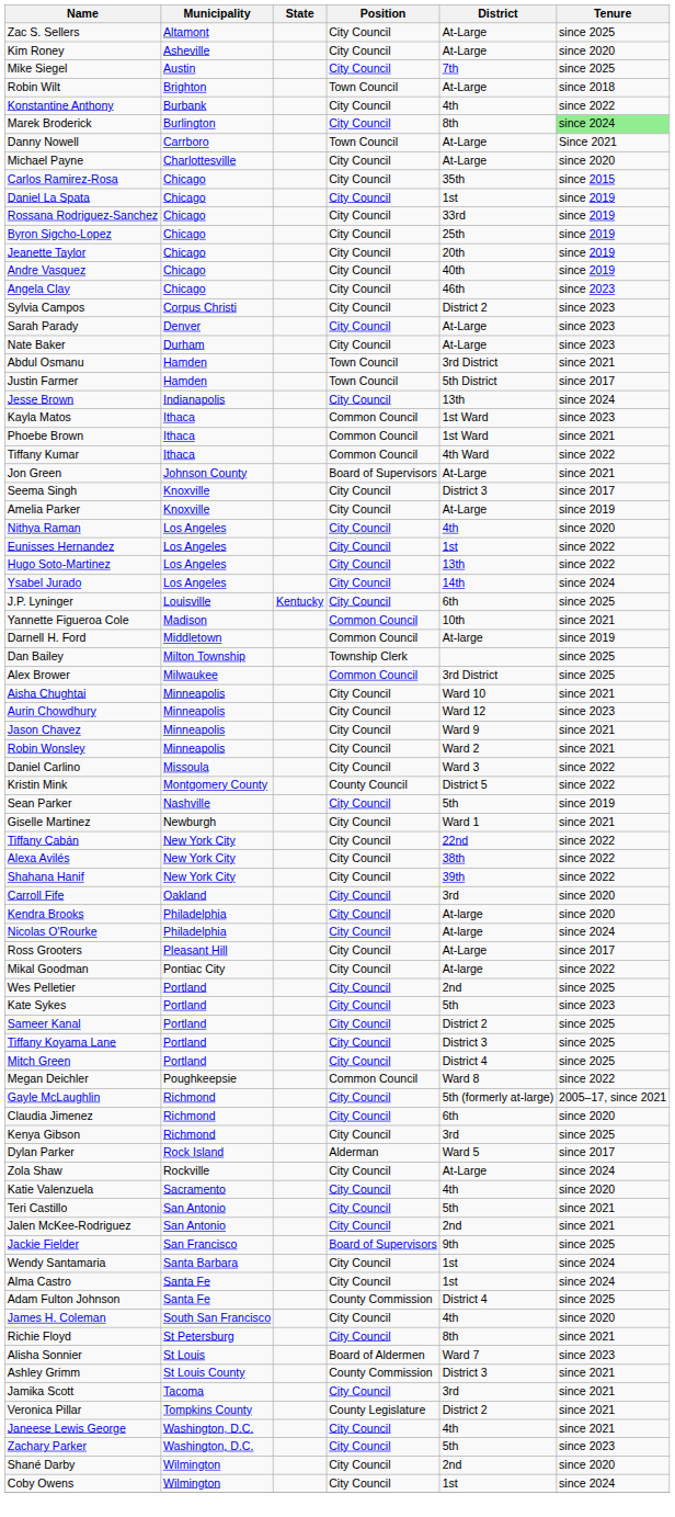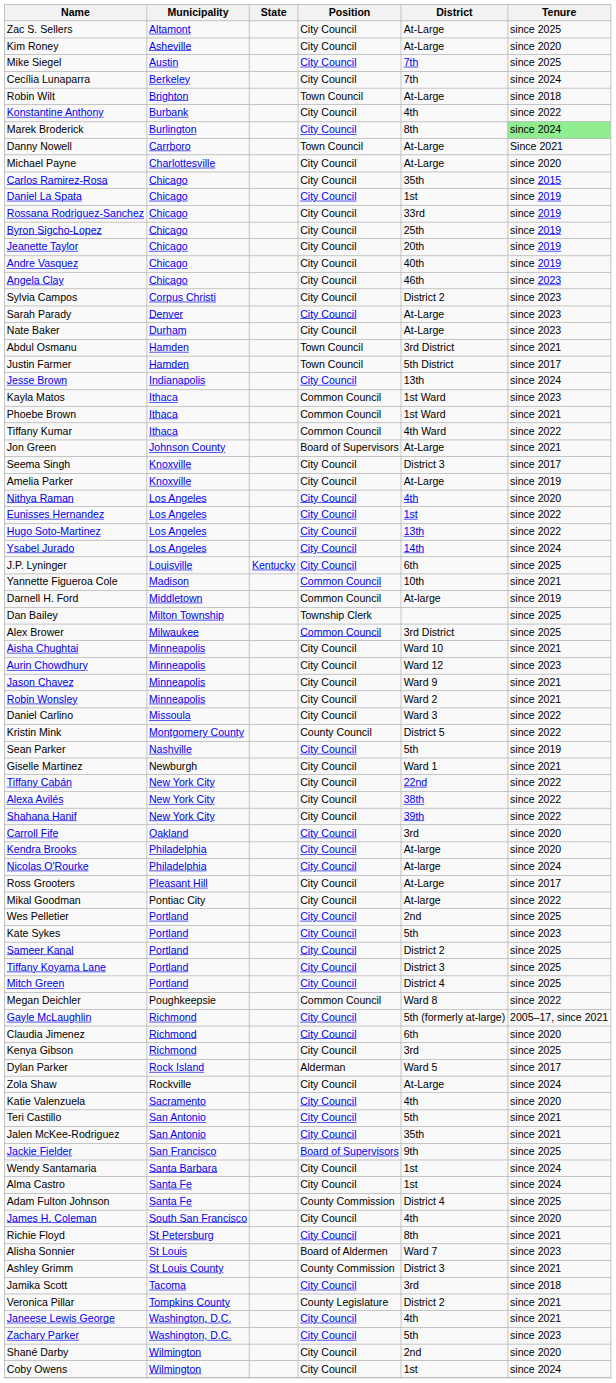 <table class="wikitable sortable">
 <tr>
 <th>Name</th>
 <th>Municipality</th>
 <th>State</th>
 <th>Position</th>
 <th>District</th>
 <th>Tenure</th>
 </tr>
 <tr>
 <td>Zac S. Sellers</td>
 <td><a href='#'>Altamont</a></td>
 <td></td>
 <td>City Council</td>
 <td>At-Large</td>
 <td>since 2025</td>
 </tr>
 <tr>
 <td>Kim Roney</td>
 <td><a href='#'>Asheville</a></td>
 <td></td>
 <td>City Council</td>
 <td>At-Large</td>
 <td>since 2020</td>
 </tr>
 <tr>
 <td>Mike Siegel</td>
 <td><a href='#'>Austin</a></td>
 <td></td>
 <td><a href='#'>City Council</a></td>
 <td><a href='#'>7th</a></td>
 <td>since 2025</td>
+</tr>
+<tr>
+<td>Cecília Lunaparra</td>
+<td><a href='#'>Berkeley</a></td>
+<td></td>
+<td>City Council</td>
+<td>7th</td>
+<td>since 2024</td>
 </tr>
 <tr>
 <td>Robin Wilt</td>
 <td><a href='#'>Brighton</a></td>
 <td></td>
 <td>Town Council</td>
 <td>At-Large</td>
 <td>since 2018</td>
 </tr>
 <tr>
 <td><a href='#'>Konstantine Anthony</a></td>
 <td><a href='#'>Burbank</a></td>
 <td></td>
 <td>City Council</td>
 <td>4th</td>
 <td>since 2022</td>
 </tr>
 <tr>
 <td>Marek Broderick</td>
 <td><a href='#'>Burlington</a></td>
 <td></td>
 <td><a href='#'>City Council</a></td>
 <td>8th</td>
 <td style="background: lightgreen;">since 2024</td>
 </tr>
 <tr>
 <td>Danny Nowell</td>
 <td><a href='#'>Carrboro</a></td>
 <td></td>
 <td>Town Council</td>
 <td>At-Large</td>
 <td>Since 2021</td>
 </tr>
 <tr>
 <td>Michael Payne</td>
 <td><a href='#'>Charlottesville</a></td>
 <td></td>
 <td>City Council</td>
 <td>At-Large</td>
 <td>since 2020</td>
 </tr>
 <tr>
 <td><a href='#'>Carlos Ramirez-Rosa</a></td>
 <td><a href='#'>Chicago</a></td>
 <td></td>
 <td>City Council</td>
 <td>35th</td>
 <td>since <a href='#'>2015</a></td>
 </tr>
 <tr>
 <td><a href='#'>Daniel La Spata</a></td>
 <td><a href='#'>Chicago</a></td>
 <td></td>
 <td><a href='#'>City Council</a></td>
 <td>1st</td>
 <td>since <a href='#'>2019</a></td>
 </tr>
 <tr>
 <td><a href='#'>Rossana Rodriguez-Sanchez</a></td>
 <td><a href='#'>Chicago</a></td>
 <td></td>
 <td>City Council</td>
 <td>33rd</td>
 <td>since <a href='#'>2019</a></td>
 </tr>
 <tr>
 <td><a href='#'>Byron Sigcho-Lopez</a></td>
 <td><a href='#'>Chicago</a></td>
 <td></td>
 <td>City Council</td>
 <td>25th</td>
 <td>since <a href='#'>2019</a></td>
 </tr>
 <tr>
 <td><a href='#'>Jeanette Taylor</a></td>
 <td><a href='#'>Chicago</a></td>
 <td></td>
 <td>City Council</td>
 <td>20th</td>
 <td>since <a href='#'>2019</a></td>
 </tr>
 <tr>
 <td><a href='#'>Andre Vasquez</a></td>
 <td><a href='#'>Chicago</a></td>
 <td></td>
 <td>City Council</td>
 <td>40th</td>
 <td>since <a href='#'>2019</a></td>
 </tr>
 <tr>
 <td><a href='#'>Angela Clay</a></td>
 <td><a href='#'>Chicago</a></td>
 <td></td>
 <td>City Council</td>
 <td>46th</td>
 <td>since <a href='#'>2023</a></td>
 </tr>
 <tr>
 <td>Sylvia Campos</td>
 <td><a href='#'>Corpus Christi</a></td>
 <td></td>
 <td>City Council</td>
 <td>District 2</td>
 <td>since 2023</td>
 </tr>
 <tr>
 <td>Sarah Parady</td>
 <td><a href='#'>Denver</a></td>
 <td></td>
 <td><a href='#'>City Council</a></td>
 <td>At-Large</td>
 <td>since 2023</td>
 </tr>
 <tr>
 <td>Nate Baker</td>
 <td><a href='#'>Durham</a></td>
 <td></td>
 <td>City Council</td>
 <td>At-Large</td>
 <td>since 2023</td>
 </tr>
 <tr>
 <td>Abdul Osmanu</td>
 <td><a href='#'>Hamden</a></td>
 <td></td>
 <td>Town Council</td>
 <td>3rd District</td>
 <td>since 2021</td>
 </tr>
 <tr>
 <td>Justin Farmer</td>
 <td><a href='#'>Hamden</a></td>
 <td></td>
 <td>Town Council</td>
 <td>5th District</td>
 <td>since 2017</td>
 </tr>
 <tr>
 <td><a href='#'>Jesse Brown</a></td>
 <td><a href='#'>Indianapolis</a></td>
 <td></td>
 <td><a href='#'>City Council</a></td>
 <td>13th</td>
 <td>since 2024</td>
 </tr>
 <tr>
 <td>Kayla Matos</td>
 <td><a href='#'>Ithaca</a></td>
 <td></td>
 <td>Common Council</td>
 <td>1st Ward</td>
 <td>since 2023</td>
 </tr>
 <tr>
 <td>Phoebe Brown</td>
 <td><a href='#'>Ithaca</a></td>
 <td></td>
 <td>Common Council</td>
 <td>1st Ward</td>
 <td>since 2021</td>
 </tr>
 <tr>
 <td>Tiffany Kumar</td>
 <td><a href='#'>Ithaca</a></td>
 <td></td>
 <td>Common Council</td>
 <td>4th Ward</td>
 <td>since 2022</td>
 </tr>
 <tr>
 <td>Jon Green</td>
 <td><a href='#'>Johnson County</a></td>
 <td></td>
 <td>Board of Supervisors</td>
 <td>At-Large</td>
 <td>since 2021</td>
 </tr>
 <tr>
 <td>Seema Singh</td>
 <td><a href='#'>Knoxville</a></td>
 <td></td>
 <td>City Council</td>
 <td>District 3</td>
 <td>since 2017</td>
 </tr>
 <tr>
 <td>Amelia Parker</td>
 <td><a href='#'>Knoxville</a></td>
 <td></td>
 <td>City Council</td>
 <td>At-Large</td>
 <td>since 2019</td>
 </tr>
 <tr>
 <td><a href='#'>Nithya Raman</a></td>
 <td><a href='#'>Los Angeles</a></td>
 <td></td>
 <td><a href='#'>City Council</a></td>
 <td><a href='#'>4th</a></td>
 <td>since 2020</td>
 </tr>
 <tr>
 <td><a href='#'>Eunisses Hernandez</a></td>
 <td><a href='#'>Los Angeles</a></td>
 <td></td>
 <td><a href='#'>City Council</a></td>
 <td><a href='#'>1st</a></td>
 <td>since 2022</td>
 </tr>
 <tr>
 <td><a href='#'>Hugo Soto-Martinez</a></td>
 <td><a href='#'>Los Angeles</a></td>
 <td></td>
 <td><a href='#'>City Council</a></td>
 <td><a href='#'>13th</a></td>
 <td>since 2022</td>
 </tr>
 <tr>
 <td><a href='#'>Ysabel Jurado</a></td>
 <td><a href='#'>Los Angeles</a></td>
 <td></td>
 <td><a href='#'>City Council</a></td>
 <td><a href='#'>14th</a></td>
 <td>since 2024</td>
 </tr>
 <tr>
 <td>J.P. Lyninger</td>
 <td><a href='#'>Louisville</a></td>
 <td> <a href='#'>Kentucky</a></td>
 <td><a href='#'>City Council</a></td>
 <td>6th</td>
 <td>since 2025</td>
 </tr>
 <tr>
 <td>Yannette Figueroa Cole</td>
 <td><a href='#'>Madison</a></td>
 <td></td>
 <td><a href='#'>Common Council</a></td>
 <td>10th</td>
 <td>since 2021</td>
 </tr>
 <tr>
 <td>Darnell H. Ford</td>
 <td><a href='#'>Middletown</a></td>
 <td></td>
 <td>Common Council</td>
 <td>At-large</td>
 <td>since 2019</td>
 </tr>
 <tr>
 <td>Dan Bailey</td>
 <td><a href='#'>Milton Township</a></td>
 <td></td>
 <td>Township Clerk</td>
 <td></td>
 <td>since 2025</td>
 </tr>
 <tr>
 <td>Alex Brower</td>
 <td><a href='#'>Milwaukee</a></td>
 <td></td>
 <td><a href='#'>Common Council</a></td>
 <td>3rd District</td>
 <td>since 2025</td>
 </tr>
 <tr>
 <td><a href='#'>Aisha Chughtai</a></td>
 <td><a href='#'>Minneapolis</a></td>
 <td></td>
 <td>City Council</td>
 <td>Ward 10</td>
 <td>since 2021</td>
 </tr>
 <tr>
 <td><a href='#'>Aurin Chowdhury</a></td>
 <td><a href='#'>Minneapolis</a></td>
 <td></td>
 <td>City Council</td>
 <td>Ward 12</td>
 <td>since 2023</td>
 </tr>
 <tr>
 <td><a href='#'>Jason Chavez</a></td>
 <td><a href='#'>Minneapolis</a></td>
 <td></td>
 <td>City Council</td>
 <td>Ward 9</td>
 <td>since 2021</td>
 </tr>
 <tr>
 <td><a href='#'>Robin Wonsley</a></td>
 <td><a href='#'>Minneapolis</a></td>
 <td></td>
 <td>City Council</td>
 <td>Ward 2</td>
 <td>since 2021</td>
 </tr>
 <tr>
 <td>Daniel Carlino</td>
 <td><a href='#'>Missoula</a></td>
 <td></td>
 <td>City Council</td>
 <td>Ward 3</td>
 <td>since 2022</td>
 </tr>
 <tr>
 <td>Kristin Mink</td>
 <td><a href='#'>Montgomery County</a></td>
 <td></td>
 <td>County Council</td>
 <td>District 5</td>
 <td>since 2022</td>
 </tr>
 <tr>
 <td>Sean Parker</td>
 <td><a href='#'>Nashville</a></td>
 <td></td>
 <td><a href='#'>City Council</a></td>
 <td>5th</td>
 <td>since 2019</td>
 </tr>
 <tr>
 <td>Giselle Martinez</td>
 <td>Newburgh</td>
 <td></td>
 <td>City Council</td>
 <td>Ward 1</td>
 <td>since 2021</td>
 </tr>
 <tr>
 <td><a href='#'>Tiffany Cabán</a></td>
 <td><a href='#'>New York City</a></td>
 <td></td>
 <td>City Council</td>
 <td><a href='#'>22nd</a></td>
 <td>since 2022</td>
 </tr>
 <tr>
 <td><a href='#'>Alexa Avilés</a></td>
 <td><a href='#'>New York City</a></td>
 <td></td>
 <td>City Council</td>
 <td><a href='#'>38th</a></td>
 <td>since 2022</td>
 </tr>
 <tr>
 <td><a href='#'>Shahana Hanif</a></td>
 <td><a href='#'>New York City</a></td>
 <td></td>
 <td>City Council</td>
 <td><a href='#'>39th</a></td>
 <td>since 2022</td>
 </tr>
 <tr>
 <td><a href='#'>Carroll Fife</a></td>
 <td><a href='#'>Oakland</a></td>
 <td></td>
 <td><a href='#'>City Council</a></td>
 <td>3rd</td>
 <td>since 2020</td>
 </tr>
 <tr>
 <td><a href='#'>Kendra Brooks</a></td>
 <td><a href='#'>Philadelphia</a></td>
 <td></td>
 <td><a href='#'>City Council</a></td>
 <td>At-large</td>
 <td>since 2020</td>
 </tr>
 <tr>
 <td><a href='#'>Nicolas O'Rourke</a></td>
 <td><a href='#'>Philadelphia</a></td>
 <td></td>
 <td><a href='#'>City Council</a></td>
 <td>At-large</td>
 <td>since 2024</td>
 </tr>
 <tr>
 <td>Ross Grooters</td>
 <td><a href='#'>Pleasant Hill</a></td>
 <td></td>
 <td>City Council</td>
 <td>At-Large</td>
 <td>since 2017</td>
 </tr>
 <tr>
 <td>Mikal Goodman</td>
 <td>Pontiac City</td>
 <td></td>
 <td>City Council</td>
 <td>At-large</td>
 <td>since 2022</td>
 </tr>
 <tr>
 <td>Wes Pelletier</td>
 <td><a href='#'>Portland</a></td>
 <td></td>
 <td><a href='#'>City Council</a></td>
 <td>2nd</td>
 <td>since 2025</td>
 </tr>
 <tr>
 <td>Kate Sykes</td>
 <td><a href='#'>Portland</a></td>
 <td></td>
 <td><a href='#'>City Council</a></td>
 <td>5th</td>
 <td>since 2023</td>
 </tr>
 <tr>
 <td><a href='#'>Sameer Kanal</a></td>
 <td><a href='#'>Portland</a></td>
 <td></td>
 <td><a href='#'>City Council</a></td>
 <td>District 2</td>
 <td>since 2025</td>
 </tr>
 <tr>
 <td><a href='#'>Tiffany Koyama Lane</a></td>
 <td><a href='#'>Portland</a></td>
 <td></td>
 <td><a href='#'>City Council</a></td>
 <td>District 3</td>
 <td>since 2025</td>
 </tr>
 <tr>
 <td><a href='#'>Mitch Green</a></td>
 <td><a href='#'>Portland</a></td>
 <td></td>
 <td><a href='#'>City Council</a></td>
 <td>District 4</td>
 <td>since 2025</td>
 </tr>
 <tr>
 <td>Megan Deichler</td>
 <td>Poughkeepsie</td>
 <td></td>
 <td>Common Council</td>
 <td>Ward 8</td>
 <td>since 2022</td>
 </tr>
 <tr>
 <td><a href='#'>Gayle McLaughlin</a></td>
 <td><a href='#'>Richmond</a></td>
 <td></td>
 <td><a href='#'>City Council</a></td>
 <td>5th (formerly at-large)</td>
 <td>2005–17, since 2021</td>
 </tr>
 <tr>
 <td>Claudia Jimenez</td>
 <td><a href='#'>Richmond</a></td>
 <td></td>
 <td><a href='#'>City Council</a></td>
 <td>6th</td>
 <td>since 2020</td>
 </tr>
 <tr>
 <td>Kenya Gibson</td>
 <td><a href='#'>Richmond</a></td>
 <td></td>
 <td>City Council</td>
 <td>3rd</td>
 <td>since 2025</td>
 </tr>
 <tr>
 <td>Dylan Parker</td>
 <td><a href='#'>Rock Island</a></td>
 <td></td>
 <td>Alderman</td>
 <td>Ward 5</td>
 <td>since 2017</td>
 </tr>
 <tr>
 <td>Zola Shaw</td>
 <td>Rockville</td>
 <td></td>
 <td>City Council</td>
 <td>At-Large</td>
 <td>since 2024</td>
 </tr>
 <tr>
 <td>Katie Valenzuela</td>
 <td><a href='#'>Sacramento</a></td>
 <td></td>
 <td><a href='#'>City Council</a></td>
 <td>4th</td>
 <td>since 2020</td>
 </tr>
 <tr>
 <td>Teri Castillo</td>
 <td><a href='#'>San Antonio</a></td>
 <td></td>
 <td><a href='#'>City Council</a></td>
 <td>5th</td>
 <td>since 2021</td>
 </tr>
 <tr>
 <td>Jalen McKee-Rodriguez</td>
 <td><a href='#'>San Antonio</a></td>
 <td></td>
 <td><a href='#'>City Council</a></td>
-<td>2nd</td>
+<td>35th</td>
 <td>since 2021</td>
 </tr>
 <tr>
 <td><a href='#'>Jackie Fielder</a></td>
 <td><a href='#'>San Francisco</a></td>
 <td></td>
 <td><a href='#'>Board of Supervisors</a></td>
 <td>9th</td>
 <td>since 2025</td>
 </tr>
 <tr>
 <td>Wendy Santamaria</td>
 <td><a href='#'>Santa Barbara</a></td>
 <td></td>
 <td>City Council</td>
 <td>1st</td>
 <td>since 2024</td>
 </tr>
 <tr>
 <td>Alma Castro</td>
 <td><a href='#'>Santa Fe</a></td>
 <td></td>
 <td>City Council</td>
 <td>1st</td>
 <td>since 2024</td>
 </tr>
 <tr>
 <td>Adam Fulton Johnson</td>
 <td><a href='#'>Santa Fe</a></td>
 <td></td>
 <td>County Commission</td>
 <td>District 4</td>
 <td>since 2025</td>
 </tr>
 <tr>
 <td><a href='#'>James H. Coleman</a></td>
 <td><a href='#'>South San Francisco</a></td>
 <td></td>
 <td>City Council</td>
 <td>4th</td>
 <td>since 2020</td>
 </tr>
 <tr>
 <td>Richie Floyd</td>
 <td><a href='#'>St Petersburg</a></td>
 <td></td>
 <td><a href='#'>City Council</a></td>
 <td>8th</td>
 <td>since 2021</td>
 </tr>
 <tr>
 <td>Alisha Sonnier</td>
 <td><a href='#'>St Louis</a></td>
 <td></td>
 <td>Board of Aldermen</td>
 <td>Ward 7</td>
 <td>since 2023</td>
 </tr>
 <tr>
 <td>Ashley Grimm</td>
 <td><a href='#'>St Louis County</a></td>
 <td></td>
 <td>County Commission</td>
 <td>District 3</td>
 <td>since 2021</td>
 </tr>
 <tr>
 <td>Jamika Scott</td>
 <td><a href='#'>Tacoma</a></td>
 <td></td>
 <td><a href='#'>City Council</a></td>
 <td>3rd</td>
-<td>since 2021</td>
+<td>since 2018</td>
 </tr>
 <tr>
 <td>Veronica Pillar</td>
 <td><a href='#'>Tompkins County</a></td>
 <td></td>
 <td>County Legislature</td>
 <td>District 2</td>
 <td>since 2021</td>
 </tr>
 <tr>
 <td><a href='#'>Janeese Lewis George</a></td>
 <td><a href='#'>Washington, D.C.</a></td>
 <td></td>
 <td><a href='#'>City Council</a></td>
 <td>4th</td>
 <td>since 2021</td>
 </tr>
 <tr>
 <td><a href='#'>Zachary Parker</a></td>
 <td><a href='#'>Washington, D.C.</a></td>
 <td></td>
 <td><a href='#'>City Council</a></td>
 <td>5th</td>
 <td>since 2023</td>
 </tr>
 <tr>
 <td>Shané Darby</td>
 <td><a href='#'>Wilmington</a></td>
 <td></td>
 <td>City Council</td>
 <td>2nd</td>
 <td>since 2020</td>
 </tr>
 <tr>
 <td>Coby Owens</td>
 <td><a href='#'>Wilmington</a></td>
 <td></td>
 <td>City Council</td>
 <td>1st</td>
 <td>since 2024</td>
 </tr>
 <tr>
 </tr>
 </table>
